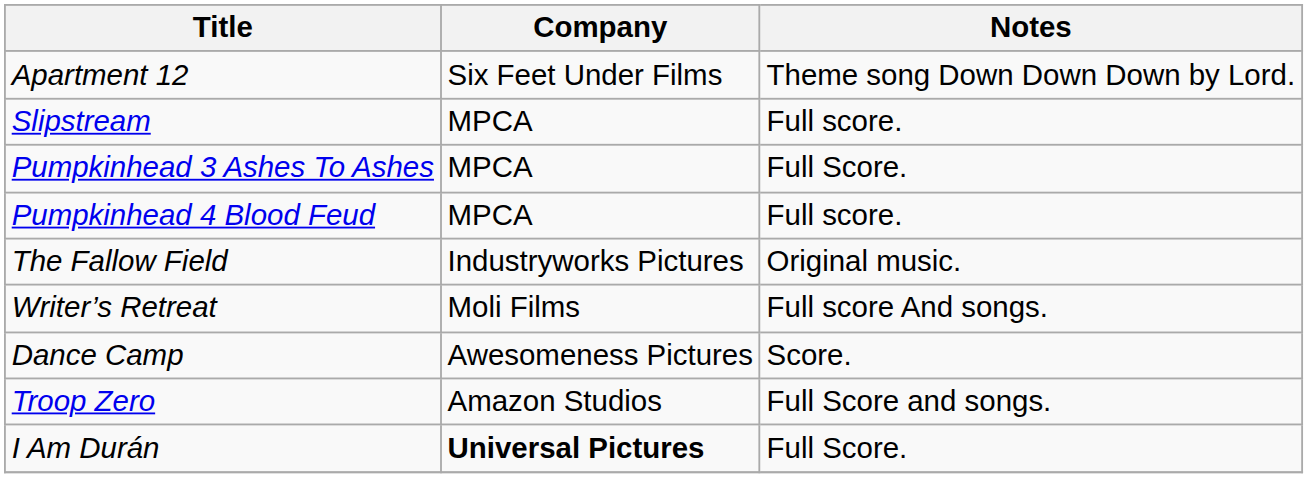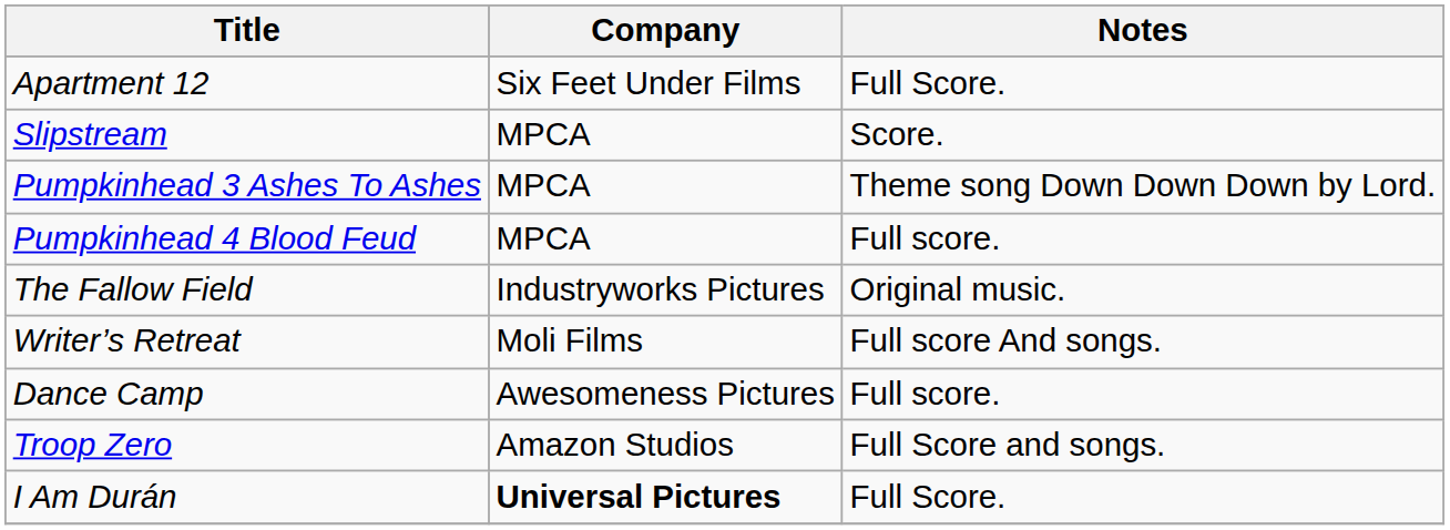 <table class="wikitable sortable">
 <tr>
 <th>Title</th>
 <th>Company</th>
 <th>Notes</th>
 </tr>
 <tr>
 <td><em>Apartment 12</em></td>
 <td>Six Feet Under Films</td>
-<td>Theme song Down Down Down by Lord.</td>
+<td>Full Score.</td>
 </tr>
 <tr>
 <td><em><a href='#'>Slipstream</a></em></td>
 <td>MPCA</td>
-<td>Full score.</td>
+<td>Score.</td>
 </tr>
 <tr>
 <td><em><a href='#'>Pumpkinhead 3 Ashes To Ashes</a></em></td>
 <td>MPCA</td>
-<td>Full Score.</td>
+<td>Theme song Down Down Down by Lord.</td>
 </tr>
 <tr>
 <td><em><a href='#'>Pumpkinhead 4 Blood Feud</a></em></td>
 <td>MPCA</td>
 <td>Full score.</td>
 </tr>
 <tr>
 <td><em>The Fallow Field</em></td>
 <td>Industryworks Pictures</td>
 <td>Original music.</td>
 </tr>
 <tr>
 <td><em>Writer’s Retreat</em></td>
 <td>Moli Films</td>
 <td>Full score And songs.</td>
 </tr>
 <tr>
 <td><em>Dance Camp</em></td>
 <td>Awesomeness Pictures</td>
-<td>Score.</td>
+<td>Full score.</td>
 </tr>
 <tr>
 <td><em><a href='#'>Troop Zero</a></em></td>
 <td>Amazon Studios</td>
 <td>Full Score and songs.</td>
 </tr>
 <tr>
 <td><em>I Am Durán</em></td>
 <td><strong>Universal Pictures</strong></td>
 <td>Full Score.</td>
 </tr>
 <tr>
 </tr>
 </table>
